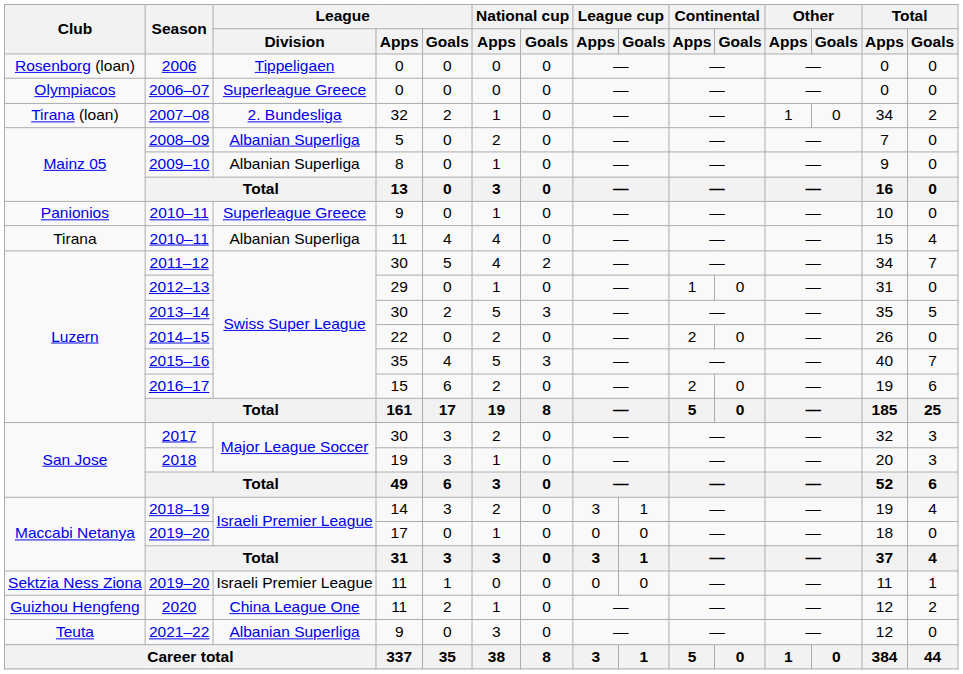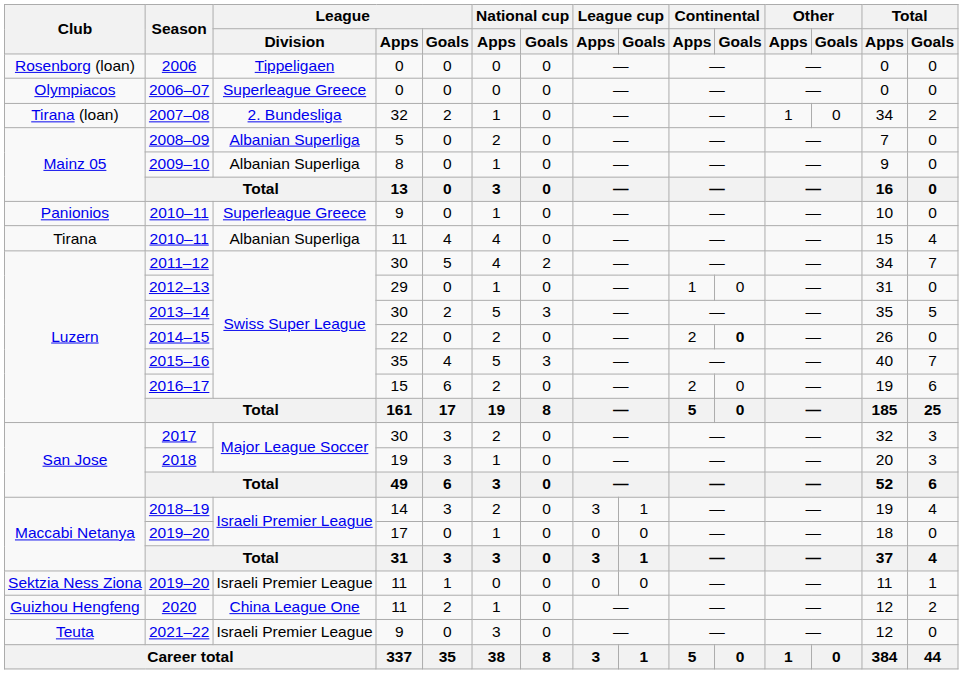 <table class="wikitable" style="text-align: center">
 <tr>
 <th rowspan="2">Club</th>
 <th rowspan="2">Season</th>
 <th colspan="3">League</th>
 <th colspan="2">National cup</th>
 <th colspan="2">League cup</th>
 <th colspan="2">Continental</th>
 <th colspan="2">Other</th>
 <th colspan="2">Total</th>
 </tr>
 <tr>
 <th>Division</th>
 <th>Apps</th>
 <th>Goals</th>
 <th>Apps</th>
 <th>Goals</th>
 <th>Apps</th>
 <th>Goals</th>
 <th>Apps</th>
 <th>Goals</th>
 <th>Apps</th>
 <th>Goals</th>
 <th>Apps</th>
 <th>Goals</th>
 </tr>
 <tr>
 <td><a href='#'>Rosenborg</a> (loan)</td>
 <td><a href='#'>2006</a></td>
 <td><a href='#'>Tippeligaen</a></td>
 <td>0</td>
 <td>0</td>
 <td>0</td>
 <td>0</td>
 <td colspan="2">—</td>
 <td colspan="2">—</td>
 <td colspan="2">—</td>
 <td>0</td>
 <td>0</td>
 </tr>
 <tr>
 <td><a href='#'>Olympiacos</a></td>
 <td><a href='#'>2006–07</a></td>
 <td><a href='#'>Superleague Greece</a></td>
 <td>0</td>
 <td>0</td>
 <td>0</td>
 <td>0</td>
 <td colspan="2">—</td>
 <td colspan="2">—</td>
 <td colspan="2">—</td>
 <td>0</td>
 <td>0</td>
 </tr>
 <tr>
 <td><a href='#'>Tirana</a> (loan)</td>
 <td><a href='#'>2007–08</a></td>
 <td><a href='#'>2. Bundesliga</a></td>
 <td>32</td>
 <td>2</td>
 <td>1</td>
 <td>0</td>
 <td colspan="2">—</td>
 <td colspan="2">—</td>
 <td>1</td>
 <td>0</td>
 <td>34</td>
 <td>2</td>
 </tr>
 <tr>
 <td rowspan="3"><a href='#'>Mainz 05</a></td>
 <td><a href='#'>2008–09</a></td>
 <td><a href='#'>Albanian Superliga</a></td>
 <td>5</td>
 <td>0</td>
 <td>2</td>
 <td>0</td>
 <td colspan="2">—</td>
 <td colspan="2">—</td>
 <td colspan="2">—</td>
 <td>7</td>
 <td>0</td>
 </tr>
 <tr>
 <td><a href='#'>2009–10</a></td>
 <td>Albanian Superliga</td>
 <td>8</td>
 <td>0</td>
 <td>1</td>
 <td>0</td>
 <td colspan="2">—</td>
 <td colspan="2">—</td>
 <td colspan="2">—</td>
 <td>9</td>
 <td>0</td>
 </tr>
 <tr>
 <th colspan="2">Total</th>
 <th>13</th>
 <th>0</th>
 <th>3</th>
 <th>0</th>
 <th colspan="2">—</th>
 <th colspan="2">—</th>
 <th colspan="2">—</th>
 <th>16</th>
 <th>0</th>
 </tr>
 <tr>
 <td><a href='#'>Panionios</a></td>
 <td><a href='#'>2010–11</a></td>
 <td><a href='#'>Superleague Greece</a></td>
 <td>9</td>
 <td>0</td>
 <td>1</td>
 <td>0</td>
 <td colspan="2">—</td>
 <td colspan="2">—</td>
 <td colspan="2">—</td>
 <td>10</td>
 <td>0</td>
 </tr>
 <tr>
 <td>Tirana</td>
 <td><a href='#'>2010–11</a></td>
 <td>Albanian Superliga</td>
 <td>11</td>
 <td>4</td>
 <td>4</td>
 <td>0</td>
 <td colspan="2">—</td>
 <td colspan="2">—</td>
 <td colspan="2">—</td>
 <td>15</td>
 <td>4</td>
 </tr>
 <tr>
 <td rowspan="7"><a href='#'>Luzern</a></td>
 <td><a href='#'>2011–12</a></td>
 <td rowspan="6"><a href='#'>Swiss Super League</a></td>
 <td>30</td>
 <td>5</td>
 <td>4</td>
 <td>2</td>
 <td colspan="2">—</td>
 <td colspan="2">—</td>
 <td colspan="2">—</td>
 <td>34</td>
 <td>7</td>
 </tr>
 <tr>
 <td><a href='#'>2012–13</a></td>
 <td>29</td>
 <td>0</td>
 <td>1</td>
 <td>0</td>
 <td colspan="2">—</td>
 <td>1</td>
 <td>0</td>
 <td colspan="2">—</td>
 <td>31</td>
 <td>0</td>
 </tr>
 <tr>
 <td><a href='#'>2013–14</a></td>
 <td>30</td>
 <td>2</td>
 <td>5</td>
 <td>3</td>
 <td colspan="2">—</td>
 <td colspan="2">—</td>
 <td colspan="2">—</td>
 <td>35</td>
 <td>5</td>
 </tr>
 <tr>
 <td><a href='#'>2014–15</a></td>
 <td>22</td>
 <td>0</td>
 <td>2</td>
 <td>0</td>
 <td colspan="2">—</td>
 <td>2</td>
-<td>0</td>
+<td><strong>0</strong></td>
 <td colspan="2">—</td>
 <td>26</td>
 <td>0</td>
 </tr>
 <tr>
 <td><a href='#'>2015–16</a></td>
 <td>35</td>
 <td>4</td>
 <td>5</td>
 <td>3</td>
 <td colspan="2">—</td>
 <td colspan="2">—</td>
 <td colspan="2">—</td>
 <td>40</td>
 <td>7</td>
 </tr>
 <tr>
 <td><a href='#'>2016–17</a></td>
 <td>15</td>
 <td>6</td>
 <td>2</td>
 <td>0</td>
 <td colspan="2">—</td>
 <td>2</td>
 <td>0</td>
 <td colspan="2">—</td>
 <td>19</td>
 <td>6</td>
 </tr>
 <tr>
 <th colspan="2">Total</th>
 <th>161</th>
 <th>17</th>
 <th>19</th>
 <th>8</th>
 <th colspan="2">—</th>
 <th>5</th>
 <th>0</th>
 <th colspan="2">—</th>
 <th>185</th>
 <th>25</th>
 </tr>
 <tr>
 <td rowspan="3"><a href='#'>San Jose</a></td>
 <td><a href='#'>2017</a></td>
 <td rowspan="2"><a href='#'>Major League Soccer</a></td>
 <td>30</td>
 <td>3</td>
 <td>2</td>
 <td>0</td>
 <td colspan="2">—</td>
 <td colspan="2">—</td>
 <td colspan="2">—</td>
 <td>32</td>
 <td>3</td>
 </tr>
 <tr>
 <td><a href='#'>2018</a></td>
 <td>19</td>
 <td>3</td>
 <td>1</td>
 <td>0</td>
 <td colspan="2">—</td>
 <td colspan="2">—</td>
 <td colspan="2">—</td>
 <td>20</td>
 <td>3</td>
 </tr>
 <tr>
 <th colspan="2">Total</th>
 <th>49</th>
 <th>6</th>
 <th>3</th>
 <th>0</th>
 <th colspan="2">—</th>
 <th colspan="2">—</th>
 <th colspan="2">—</th>
 <th>52</th>
 <th>6</th>
 </tr>
 <tr>
 <td rowspan="3"><a href='#'>Maccabi Netanya</a></td>
 <td><a href='#'>2018–19</a></td>
 <td rowspan="2"><a href='#'>Israeli Premier League</a></td>
 <td>14</td>
 <td>3</td>
 <td>2</td>
 <td>0</td>
 <td>3</td>
 <td>1</td>
 <td colspan="2">—</td>
 <td colspan="2">—</td>
 <td>19</td>
 <td>4</td>
 </tr>
 <tr>
 <td><a href='#'>2019–20</a></td>
 <td>17</td>
 <td>0</td>
 <td>1</td>
 <td>0</td>
 <td>0</td>
 <td>0</td>
 <td colspan="2">—</td>
 <td colspan="2">—</td>
 <td>18</td>
 <td>0</td>
 </tr>
 <tr>
 <th colspan="2">Total</th>
 <th>31</th>
 <th>3</th>
 <th>3</th>
 <th>0</th>
 <th>3</th>
 <th>1</th>
 <th colspan="2">—</th>
 <th colspan="2">—</th>
 <th>37</th>
 <th>4</th>
 </tr>
 <tr>
 <td><a href='#'>Sektzia Ness Ziona</a></td>
 <td><a href='#'>2019–20</a></td>
 <td>Israeli Premier League</td>
 <td>11</td>
 <td>1</td>
 <td>0</td>
 <td>0</td>
 <td>0</td>
 <td>0</td>
 <td colspan="2">—</td>
 <td colspan="2">—</td>
 <td>11</td>
 <td>1</td>
 </tr>
 <tr>
 <td><a href='#'>Guizhou Hengfeng</a></td>
 <td><a href='#'>2020</a></td>
 <td><a href='#'>China League One</a></td>
 <td>11</td>
 <td>2</td>
 <td>1</td>
 <td>0</td>
 <td colspan="2">—</td>
 <td colspan="2">—</td>
 <td colspan="2">—</td>
 <td>12</td>
 <td>2</td>
 </tr>
 <tr>
 <td><a href='#'>Teuta</a></td>
 <td><a href='#'>2021–22</a></td>
-<td><a href='#'>Albanian Superliga</a></td>
+<td>Israeli Premier League</td>
 <td>9</td>
 <td>0</td>
 <td>3</td>
 <td>0</td>
 <td colspan="2">—</td>
 <td colspan="2">—</td>
 <td colspan="2">—</td>
 <td>12</td>
 <td>0</td>
 </tr>
 <tr>
 <th colspan="3">Career total</th>
 <th>337</th>
 <th>35</th>
 <th>38</th>
 <th>8</th>
 <th>3</th>
 <th>1</th>
 <th>5</th>
 <th>0</th>
 <th>1</th>
 <th>0</th>
 <th>384</th>
 <th>44</th>
 </tr>
 </table>
